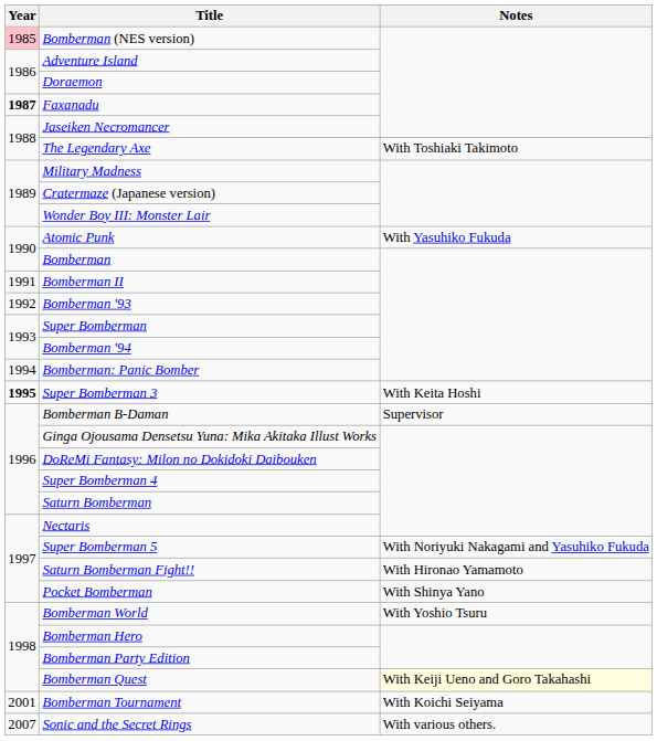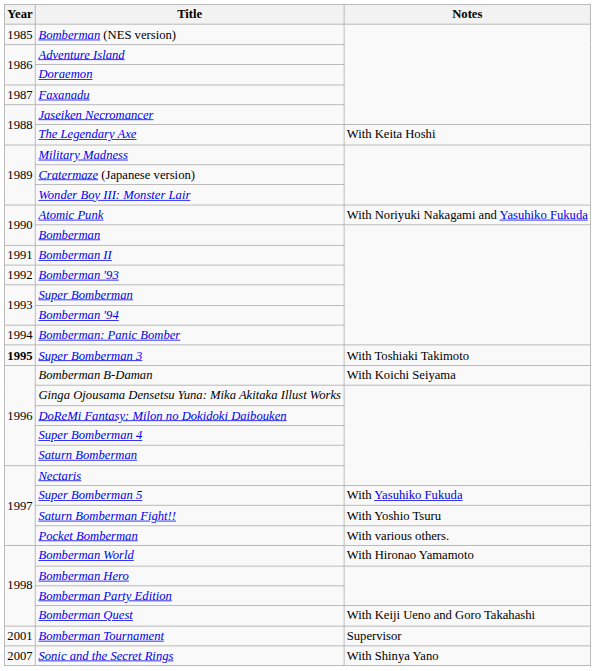 <table class="wikitable sortable">
 <tr>
 <th>Year</th>
 <th>Title</th>
 <th>Notes</th>
 </tr>
 <tr>
-<td style="background: pink;">1985</td>
+<td>1985</td>
 <td><em><a href='#'>Bomberman</a></em> (NES version)</td>
 <td rowspan="5"></td>
 </tr>
 <tr>
 <td rowspan="2">1986</td>
 <td><em><a href='#'>Adventure Island</a></em></td>
 </tr>
 <tr>
 <td><em><a href='#'>Doraemon</a></em></td>
 </tr>
 <tr>
-<td><strong>1987</strong></td>
+<td>1987</td>
 <td><em><a href='#'>Faxanadu</a></em></td>
 </tr>
 <tr>
 <td rowspan="2">1988</td>
 <td><em><a href='#'>Jaseiken Necromancer</a></em></td>
 </tr>
 <tr>
 <td><em><a href='#'>The Legendary Axe</a></em></td>
-<td>With Toshiaki Takimoto</td>
+<td>With Keita Hoshi</td>
 </tr>
 <tr>
 <td rowspan="3">1989</td>
 <td><em><a href='#'>Military Madness</a></em></td>
 <td rowspan="3"></td>
 </tr>
 <tr>
 <td><em><a href='#'>Cratermaze</a></em> (Japanese version)</td>
 </tr>
 <tr>
 <td><em><a href='#'>Wonder Boy III: Monster Lair</a></em></td>
 </tr>
 <tr>
 <td rowspan="2">1990</td>
 <td><em><a href='#'>Atomic Punk</a></em></td>
-<td>With <a href='#'>Yasuhiko Fukuda</a></td>
+<td>With Noriyuki Nakagami and <a href='#'>Yasuhiko Fukuda</a></td>
 </tr>
 <tr>
 <td><em><a href='#'>Bomberman</a></em></td>
 <td rowspan="6"></td>
 </tr>
 <tr>
 <td>1991</td>
 <td><em><a href='#'>Bomberman II</a></em></td>
 </tr>
 <tr>
 <td>1992</td>
 <td><em><a href='#'>Bomberman '93</a></em></td>
 </tr>
 <tr>
 <td rowspan="2">1993</td>
 <td><em><a href='#'>Super Bomberman</a></em></td>
 </tr>
 <tr>
 <td><em><a href='#'>Bomberman '94</a></em></td>
 </tr>
 <tr>
 <td>1994</td>
 <td><em><a href='#'>Bomberman: Panic Bomber</a></em></td>
 </tr>
 <tr>
 <td><strong>1995</strong></td>
 <td><em><a href='#'>Super Bomberman 3</a></em></td>
-<td>With Keita Hoshi</td>
+<td>With Toshiaki Takimoto</td>
 </tr>
 <tr>
 <td rowspan="5">1996</td>
 <td><em>Bomberman B-Daman</em></td>
-<td>Supervisor</td>
+<td>With Koichi Seiyama</td>
 </tr>
 <tr>
 <td><em>Ginga Ojousama Densetsu Yuna: Mika Akitaka Illust Works</em></td>
 <td rowspan="5"></td>
 </tr>
 <tr>
 <td><em><a href='#'>DoReMi Fantasy: Milon no Dokidoki Daibouken</a></em></td>
 </tr>
 <tr>
 <td><em><a href='#'>Super Bomberman 4</a></em></td>
 </tr>
 <tr>
 <td><em><a href='#'>Saturn Bomberman</a></em></td>
 </tr>
 <tr>
 <td rowspan="4">1997</td>
 <td><em><a href='#'>Nectaris</a></em></td>
 </tr>
 <tr>
 <td><em><a href='#'>Super Bomberman 5</a></em></td>
-<td>With Noriyuki Nakagami and <a href='#'>Yasuhiko Fukuda</a></td>
+<td>With <a href='#'>Yasuhiko Fukuda</a></td>
 </tr>
 <tr>
 <td><em><a href='#'>Saturn Bomberman Fight!!</a></em></td>
-<td>With Hironao Yamamoto</td>
+<td>With Yoshio Tsuru</td>
 </tr>
 <tr>
 <td><em><a href='#'>Pocket Bomberman</a></em></td>
-<td>With Shinya Yano</td>
+<td>With various others.</td>
 </tr>
 <tr>
 <td rowspan="4">1998</td>
 <td><em><a href='#'>Bomberman World</a></em></td>
-<td>With Yoshio Tsuru</td>
+<td>With Hironao Yamamoto</td>
 </tr>
 <tr>
 <td><em><a href='#'>Bomberman Hero</a></em></td>
 <td rowspan="2"></td>
 </tr>
 <tr>
 <td><em><a href='#'>Bomberman Party Edition</a></em></td>
 </tr>
 <tr>
 <td><em><a href='#'>Bomberman Quest</a></em></td>
-<td style="background: lightyellow;">With Keiji Ueno and Goro Takahashi</td>
+<td>With Keiji Ueno and Goro Takahashi</td>
 </tr>
 <tr>
 <td>2001</td>
 <td><em><a href='#'>Bomberman Tournament</a></em></td>
-<td>With Koichi Seiyama</td>
+<td>Supervisor</td>
 </tr>
 <tr>
 <td>2007</td>
 <td><em><a href='#'>Sonic and the Secret Rings</a></em></td>
-<td>With various others.</td>
+<td>With Shinya Yano</td>
 </tr>
 </table>
